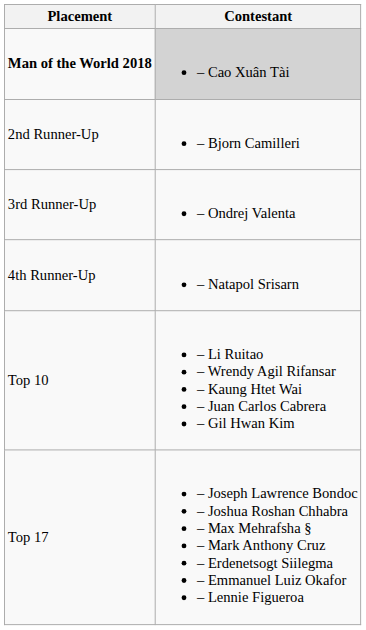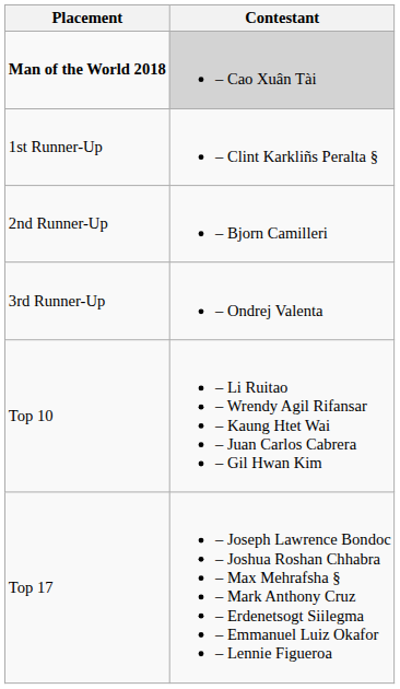 <table class="wikitable sortable" style="font-size: 95%;">
 <tr>
 <th>Placement</th>
 <th>Contestant</th>
 </tr>
 <tr>
 <td><strong>Man of the World 2018</strong></td>
 <td style="background: lightgrey;"><br><ul><li> – Cao Xuân Tài</li></ul></td>
 </tr>
 <tr>
+<td>1st Runner-Up</td>
+<td><br><ul><li> – Clint Karkliñs Peralta §</li></ul></td>
+</tr>
+<tr>
 <td>2nd Runner-Up</td>
 <td><br><ul><li> – Bjorn Camilleri</li></ul></td>
 </tr>
 <tr>
 <td>3rd Runner-Up</td>
 <td><br><ul><li> – Ondrej Valenta</li></ul></td>
-</tr>
-<tr>
-<td>4th Runner-Up</td>
-<td><br><ul><li> – Natapol Srisarn</li></ul></td>
 </tr>
 <tr>
 <td>Top 10</td>
 <td><br><ul><li> – Li Ruitao</li><li> – Wrendy Agil Rifansar</li><li> – Kaung Htet Wai</li><li> – Juan Carlos Cabrera</li><li> – Gil Hwan Kim</li></ul></td>
 </tr>
 <tr>
 <td>Top 17</td>
 <td><br><ul><li> – Joseph Lawrence Bondoc</li><li> – Joshua Roshan Chhabra</li><li> – Max Mehrafsha §</li><li> – Mark Anthony Cruz</li><li> – Erdenetsogt Siilegma</li><li> – Emmanuel Luiz Okafor</li><li> – Lennie Figueroa</li></ul></td>
 </tr>
 </table>
